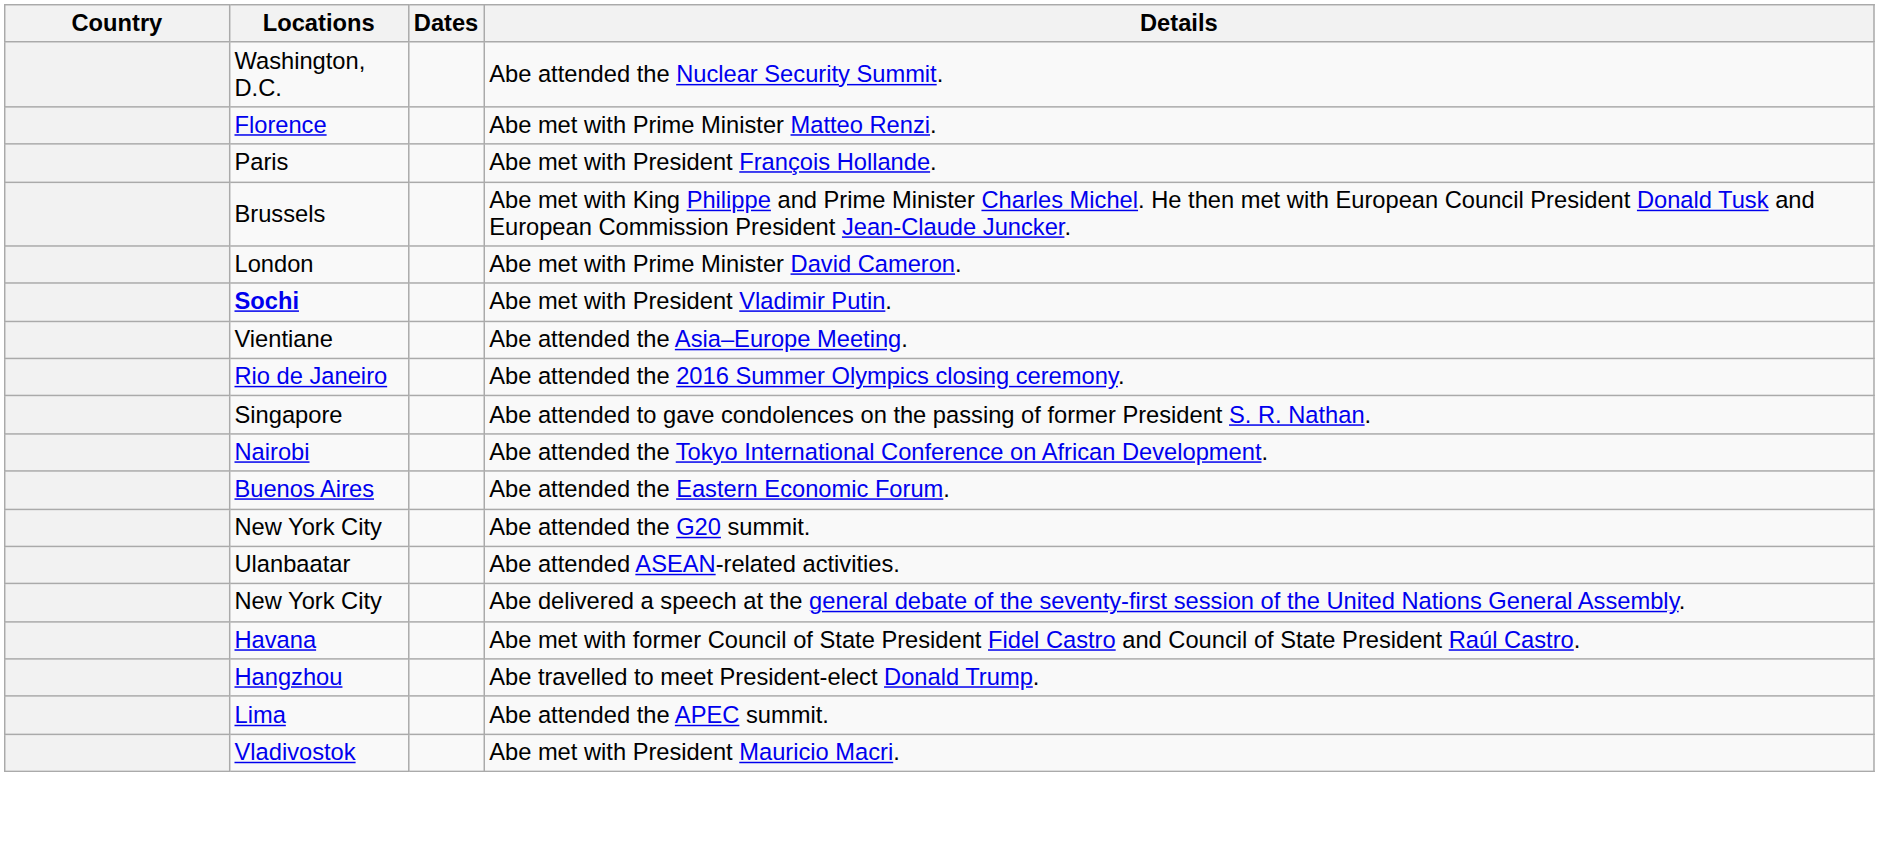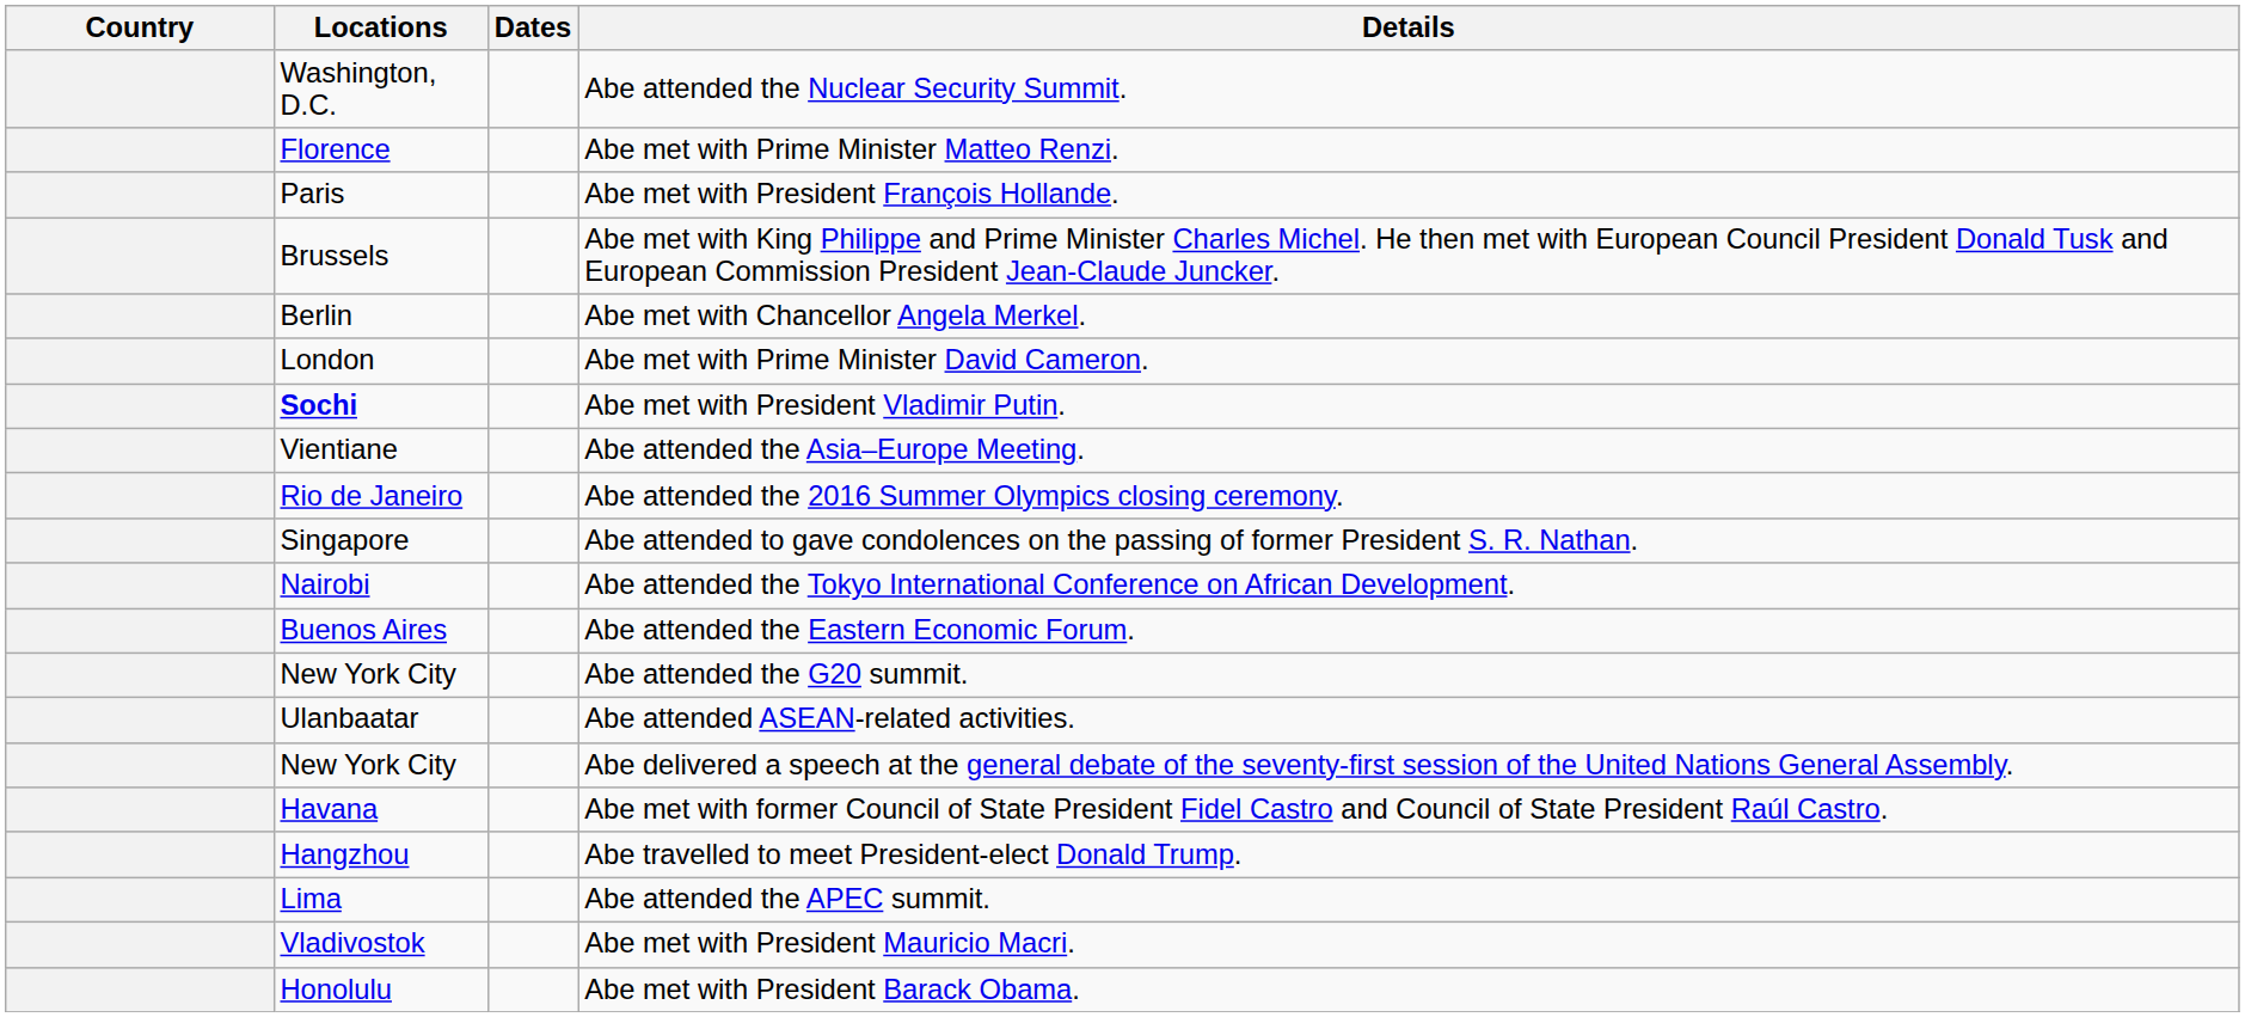 <table class="wikitable sortable" border="1" style="margin: 1em auto 1em auto">
 <tr>
 <th scope="col" style="width: 12%;">Country</th>
 <th>Locations</th>
 <th>Dates</th>
 <th>Details</th>
 </tr>
 <tr>
 <th scope="row"></th>
 <td>Washington, D.C.</td>
 <td></td>
 <td>Abe attended the <a href='#'>Nuclear Security Summit</a>.</td>
 </tr>
 <tr>
 <th scope="row"></th>
 <td><a href='#'>Florence</a></td>
 <td></td>
 <td>Abe met with Prime Minister <a href='#'>Matteo Renzi</a>.</td>
 </tr>
 <tr>
 <th></th>
 <td>Paris</td>
 <td></td>
 <td>Abe met with President <a href='#'>François Hollande</a>.</td>
 </tr>
 <tr>
 <th scope="row"></th>
 <td>Brussels</td>
 <td></td>
 <td>Abe met with King <a href='#'>Philippe</a> and Prime Minister <a href='#'>Charles Michel</a>. He then met with European Council President <a href='#'>Donald Tusk</a> and European Commission President <a href='#'>Jean-Claude Juncker</a>.</td>
+</tr>
+<tr>
+<th scope="row"></th>
+<td>Berlin</td>
+<td></td>
+<td>Abe met with Chancellor <a href='#'>Angela Merkel</a>.</td>
 </tr>
 <tr>
 <th></th>
 <td>London</td>
 <td></td>
 <td>Abe met with Prime Minister <a href='#'>David Cameron</a>.</td>
 </tr>
 <tr>
 <th scope="row"></th>
 <td><strong><a href='#'>Sochi</a></strong></td>
 <td></td>
 <td>Abe met with President <a href='#'>Vladimir Putin</a>.</td>
 </tr>
 <tr>
 <th scope="row"></th>
 <td>Vientiane</td>
 <td></td>
 <td>Abe attended the <a href='#'>Asia–Europe Meeting</a>.</td>
 </tr>
 <tr>
 <th scope="row"></th>
 <td><a href='#'>Rio de Janeiro</a></td>
 <td></td>
 <td>Abe attended the <a href='#'>2016 Summer Olympics closing ceremony</a>.</td>
 </tr>
 <tr>
 <th></th>
 <td>Singapore</td>
 <td></td>
 <td>Abe attended to gave condolences on the passing of former President <a href='#'>S. R. Nathan</a>.</td>
 </tr>
 <tr>
 <th></th>
 <td><a href='#'>Nairobi</a></td>
 <td></td>
 <td>Abe attended the <a href='#'>Tokyo International Conference on African Development</a>.</td>
 </tr>
 <tr>
 <th></th>
 <td><a href='#'>Buenos Aires</a></td>
 <td></td>
 <td>Abe attended the <a href='#'>Eastern Economic Forum</a>.</td>
 </tr>
 <tr>
 <th></th>
 <td>New York City</td>
 <td></td>
 <td>Abe attended the <a href='#'>G20</a> summit.</td>
 </tr>
 <tr>
 <th></th>
 <td>Ulanbaatar</td>
 <td></td>
 <td>Abe attended <a href='#'>ASEAN</a>-related activities.</td>
 </tr>
 <tr>
 <th></th>
 <td>New York City</td>
 <td></td>
 <td>Abe delivered a speech at the <a href='#'>general debate of the seventy-first session of the United Nations General Assembly</a>.</td>
 </tr>
 <tr>
 <th></th>
 <td><a href='#'>Havana</a></td>
 <td></td>
 <td>Abe met with former Council of State President <a href='#'>Fidel Castro</a> and Council of State President <a href='#'>Raúl Castro</a>.</td>
 </tr>
 <tr>
 <th></th>
 <td><a href='#'>Hangzhou</a></td>
 <td></td>
 <td>Abe travelled to meet President-elect <a href='#'>Donald Trump</a>.</td>
 </tr>
 <tr>
 <th></th>
 <td><a href='#'>Lima</a></td>
 <td></td>
 <td>Abe attended the <a href='#'>APEC</a> summit.</td>
 </tr>
 <tr>
 <th></th>
 <td><a href='#'>Vladivostok</a></td>
 <td></td>
 <td>Abe met with President <a href='#'>Mauricio Macri</a>.</td>
 </tr>
+<tr>
+<th></th>
+<td><a href='#'>Honolulu</a></td>
+<td></td>
+<td>Abe met with President <a href='#'>Barack Obama</a>.</td>
+</tr>
 </table>
